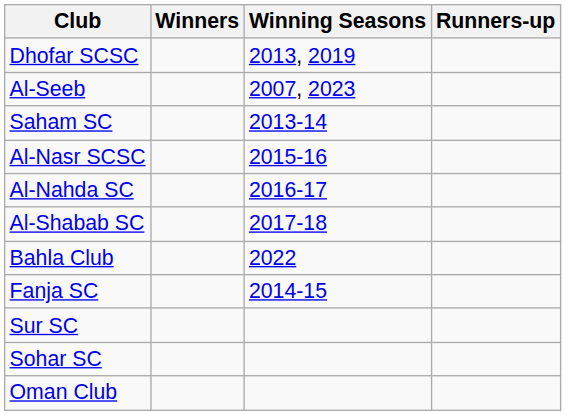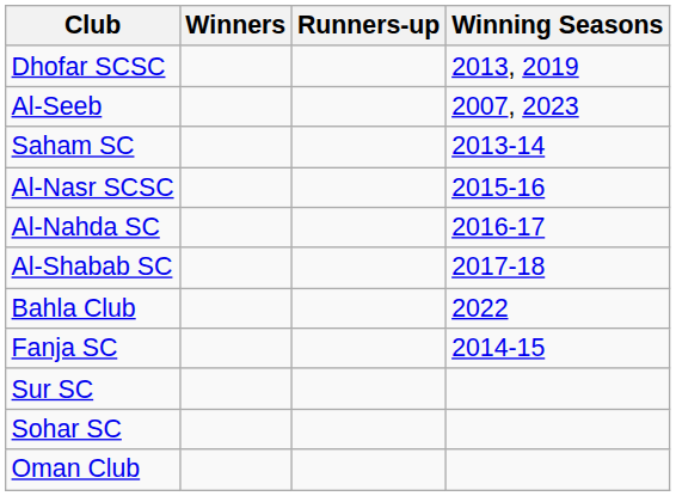 <table class="wikitable">
 <tr>
 <th>Club</th>
 <th>Winners</th>
+<th>Runners-up</th>
 <th>Winning Seasons</th>
-<th>Runners-up</th>
 </tr>
 <tr>
 <td><a href='#'>Dhofar SCSC</a></td>
 <td></td>
+<td></td>
 <td><a href='#'>2013</a>, <a href='#'>2019</a></td>
-<td></td>
 </tr>
 <tr>
 <td><a href='#'>Al-Seeb</a></td>
 <td></td>
+<td></td>
 <td><a href='#'>2007</a>, <a href='#'>2023</a></td>
-<td></td>
 </tr>
 <tr>
 <td><a href='#'>Saham SC</a></td>
 <td></td>
+<td></td>
 <td><a href='#'>2013-14</a></td>
-<td></td>
 </tr>
 <tr>
 <td><a href='#'>Al-Nasr SCSC</a></td>
 <td></td>
+<td></td>
 <td><a href='#'>2015-16</a></td>
-<td></td>
 </tr>
 <tr>
 <td><a href='#'>Al-Nahda SC</a></td>
 <td></td>
+<td></td>
 <td><a href='#'>2016-17</a></td>
-<td></td>
 </tr>
 <tr>
 <td><a href='#'>Al-Shabab SC</a></td>
 <td></td>
+<td></td>
 <td><a href='#'>2017-18</a></td>
-<td></td>
 </tr>
 <tr>
 <td><a href='#'>Bahla Club</a></td>
 <td></td>
+<td></td>
 <td><a href='#'>2022</a></td>
-<td></td>
 </tr>
 <tr>
 <td><a href='#'>Fanja SC</a></td>
 <td></td>
+<td></td>
 <td><a href='#'>2014-15</a></td>
-<td></td>
 </tr>
 <tr>
 <td><a href='#'>Sur SC</a></td>
 <td></td>
 <td></td>
 <td></td>
 </tr>
 <tr>
 <td><a href='#'>Sohar SC</a></td>
 <td></td>
 <td></td>
 <td></td>
 </tr>
 <tr>
 <td><a href='#'>Oman Club</a></td>
 <td></td>
 <td></td>
 <td></td>
 </tr>
 </table>
